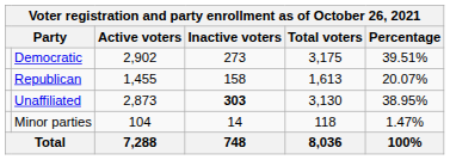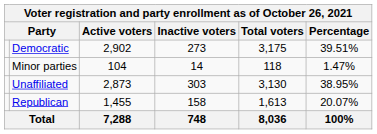 <table class=wikitable>
 <tr>
 <th colspan = 6>Voter registration and party enrollment as of October 26, 2021</th>
 </tr>
 <tr>
 <th colspan = 2>Party</th>
 <th>Active voters</th>
 <th>Inactive voters</th>
 <th>Total voters</th>
 <th>Percentage</th>
 </tr>
 <tr>
 <td></td>
 <td><a href='#'>Democratic</a></td>
 <td align = center>2,902</td>
 <td align = center>273</td>
 <td align = center>3,175</td>
 <td align = center>39.51%</td>
 </tr>
 <tr>
 <td></td>
+<td>Minor parties</td>
+<td align = center>104</td>
+<td align = center>14</td>
+<td align = center>118</td>
+<td align = center>1.47%</td>
+</tr>
+<tr>
+<td></td>
+<td><a href='#'>Unaffiliated</a></td>
+<td align = center>2,873</td>
+<td align = center>303</td>
+<td align = center>3,130</td>
+<td align = center>38.95%</td>
+</tr>
+<tr>
+<td></td>
 <td><a href='#'>Republican</a></td>
 <td align = center>1,455</td>
 <td align = center>158</td>
 <td align = center>1,613</td>
 <td align = center>20.07%</td>
-</tr>
-<tr>
-<td></td>
-<td><a href='#'>Unaffiliated</a></td>
-<td align = center>2,873</td>
-<td align = center><strong>303</strong></td>
-<td align = center>3,130</td>
-<td align = center>38.95%</td>
-</tr>
-<tr>
-<td></td>
-<td>Minor parties</td>
-<td align = center>104</td>
-<td align = center>14</td>
-<td align = center>118</td>
-<td align = center>1.47%</td>
 </tr>
 <tr>
 <th colspan = 2>Total</th>
 <th align = center>7,288</th>
 <th align = center>748</th>
 <th align = center>8,036</th>
 <th align = center>100%</th>
 </tr>
 </table>
